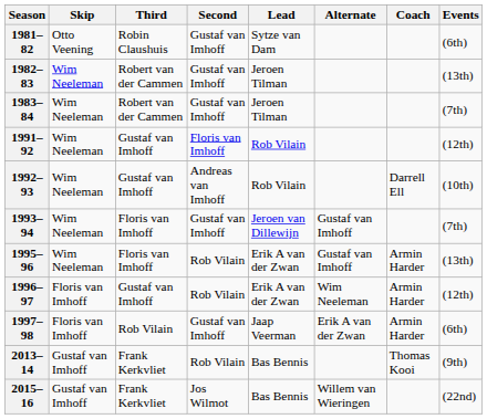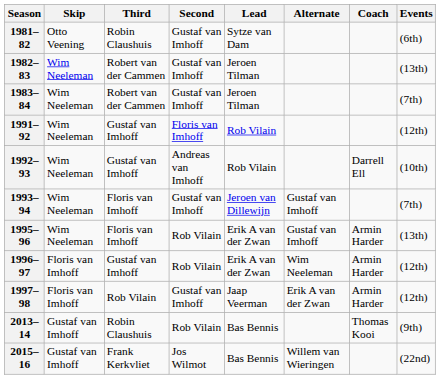 <table class="wikitable">
 <tr>
 <th scope="col">Season</th>
 <th scope="col">Skip</th>
 <th scope="col">Third</th>
 <th scope="col">Second</th>
 <th scope="col">Lead</th>
 <th scope="col">Alternate</th>
 <th scope="col">Coach</th>
 <th scope="col">Events</th>
 </tr>
 <tr>
 <th scope="row">1981–82</th>
 <td>Otto Veening</td>
 <td>Robin Claushuis</td>
 <td>Gustaf van Imhoff</td>
 <td>Sytze van Dam</td>
 <td></td>
 <td></td>
 <td> (6th)</td>
 </tr>
 <tr>
 <th scope="row">1982–83</th>
 <td><a href='#'>Wim Neeleman</a></td>
 <td>Robert van der Cammen</td>
 <td>Gustaf van Imhoff</td>
 <td>Jeroen Tilman</td>
 <td></td>
 <td></td>
 <td> (13th)</td>
 </tr>
 <tr>
 <th scope="row">1983–84</th>
 <td>Wim Neeleman</td>
 <td>Robert van der Cammen</td>
 <td>Gustaf van Imhoff</td>
 <td>Jeroen Tilman</td>
 <td></td>
 <td></td>
 <td> (7th)</td>
 </tr>
 <tr>
 <th scope="row">1991–92</th>
 <td>Wim Neeleman</td>
 <td>Gustaf van Imhoff</td>
 <td><a href='#'>Floris van Imhoff</a></td>
 <td><a href='#'>Rob Vilain</a></td>
 <td></td>
 <td></td>
 <td> (12th)</td>
 </tr>
 <tr>
 <th scope="row">1992–93</th>
 <td>Wim Neeleman</td>
 <td>Gustaf van Imhoff</td>
 <td>Andreas van Imhoff</td>
 <td>Rob Vilain</td>
 <td></td>
 <td>Darrell Ell</td>
 <td> (10th)</td>
 </tr>
 <tr>
 <th scope="row">1993–94</th>
 <td>Wim Neeleman</td>
 <td>Floris van Imhoff</td>
 <td>Gustaf van Imhoff</td>
 <td><a href='#'>Jeroen van Dillewijn</a></td>
 <td>Gustaf van Imhoff</td>
 <td></td>
 <td> (7th)</td>
 </tr>
 <tr>
 <th scope="row">1995–96</th>
 <td>Wim Neeleman</td>
 <td>Floris van Imhoff</td>
 <td>Rob Vilain</td>
 <td>Erik A van der Zwan</td>
 <td>Gustaf van Imhoff</td>
 <td>Armin Harder</td>
 <td> (13th)</td>
 </tr>
 <tr>
 <th scope="row">1996–97</th>
 <td>Floris van Imhoff</td>
 <td>Gustaf van Imhoff</td>
 <td>Rob Vilain</td>
 <td>Erik A van der Zwan</td>
 <td>Wim Neeleman</td>
 <td>Armin Harder</td>
 <td> (12th)</td>
 </tr>
 <tr>
 <th scope="row">1997–98</th>
 <td>Floris van Imhoff</td>
 <td>Rob Vilain</td>
 <td>Gustaf van Imhoff</td>
 <td>Jaap Veerman</td>
 <td>Erik A van der Zwan</td>
 <td>Armin Harder</td>
-<td> (6th)</td>
+<td> (12th)</td>
 </tr>
 <tr>
 <th scope="row">2013–14</th>
 <td>Gustaf van Imhoff</td>
-<td>Frank Kerkvliet</td>
+<td>Robin Claushuis</td>
 <td>Rob Vilain</td>
 <td>Bas Bennis</td>
 <td></td>
 <td>Thomas Kooi</td>
 <td> (9th)</td>
 </tr>
 <tr>
 <th scope="row">2015–16</th>
 <td>Gustaf van Imhoff</td>
 <td>Frank Kerkvliet</td>
 <td>Jos Wilmot</td>
 <td>Bas Bennis</td>
 <td>Willem van Wieringen</td>
 <td></td>
 <td> (22nd)</td>
 </tr>
 </table>
